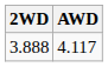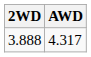 <table class="wikitable">
 <tr>
 <th>2WD</th>
 <th>AWD</th>
 </tr>
 <tr>
 <td>3.888</td>
-<td>4.117</td>
+<td>4.317</td>
 </tr>
 </table>
